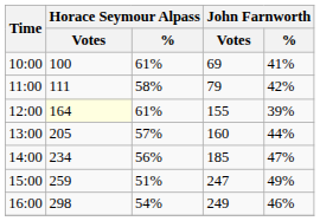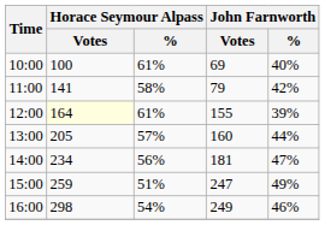 <table class="wikitable">
 <tr>
 <th rowspan="2">Time</th>
 <th colspan="2">Horace Seymour Alpass</th>
 <th colspan="2">John Farnworth</th>
 </tr>
 <tr>
 <th>Votes</th>
 <th>%</th>
 <th>Votes</th>
 <th>%</th>
 </tr>
 <tr>
 <td>10:00</td>
 <td>100</td>
 <td>61%</td>
 <td>69</td>
-<td>41%</td>
+<td>40%</td>
 </tr>
 <tr>
 <td>11:00</td>
-<td>111</td>
+<td>141</td>
 <td>58%</td>
 <td>79</td>
 <td>42%</td>
 </tr>
 <tr>
 <td>12:00</td>
 <td style="background: lightyellow;">164</td>
 <td>61%</td>
 <td>155</td>
 <td>39%</td>
 </tr>
 <tr>
 <td>13:00</td>
 <td>205</td>
 <td>57%</td>
 <td>160</td>
 <td>44%</td>
 </tr>
 <tr>
 <td>14:00</td>
 <td>234</td>
 <td>56%</td>
-<td>185</td>
+<td>181</td>
 <td>47%</td>
 </tr>
 <tr>
 <td>15:00</td>
 <td>259</td>
 <td>51%</td>
 <td>247</td>
 <td>49%</td>
 </tr>
 <tr>
 <td>16:00</td>
 <td>298</td>
 <td>54%</td>
 <td>249</td>
 <td>46%</td>
 </tr>
 <tr>
 </tr>
 </table>
